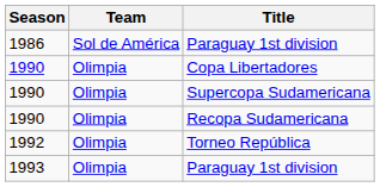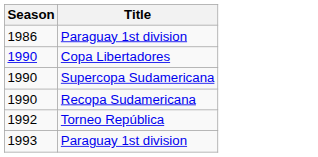 <table class="wikitable">
 <tr>
 <th>Season</th>
-<th>Team</th>
 <th>Title</th>
 </tr>
 <tr>
 <td>1986</td>
-<td><a href='#'>Sol de América</a></td>
 <td><a href='#'>Paraguay 1st division</a></td>
 </tr>
 <tr>
 <td><a href='#'>1990</a></td>
-<td><a href='#'>Olimpia</a></td>
 <td><a href='#'>Copa Libertadores</a></td>
 </tr>
 <tr>
 <td>1990</td>
-<td><a href='#'>Olimpia</a></td>
 <td><a href='#'>Supercopa Sudamericana</a></td>
 </tr>
 <tr>
 <td>1990</td>
-<td><a href='#'>Olimpia</a></td>
 <td><a href='#'>Recopa Sudamericana</a></td>
 </tr>
 <tr>
 <td>1992</td>
-<td><a href='#'>Olimpia</a></td>
 <td><a href='#'>Torneo República</a></td>
 </tr>
 <tr>
 <td>1993</td>
-<td><a href='#'>Olimpia</a></td>
 <td><a href='#'>Paraguay 1st division</a></td>
 </tr>
 </table>
